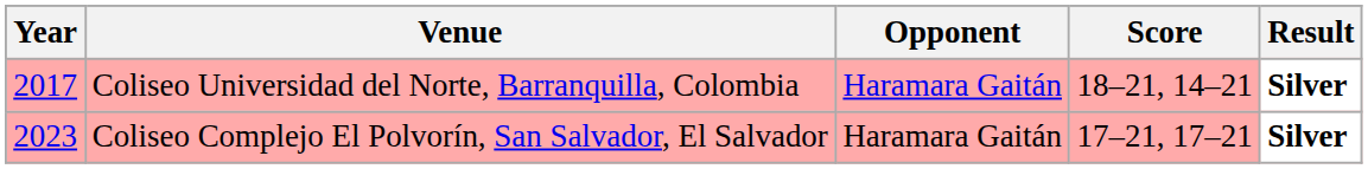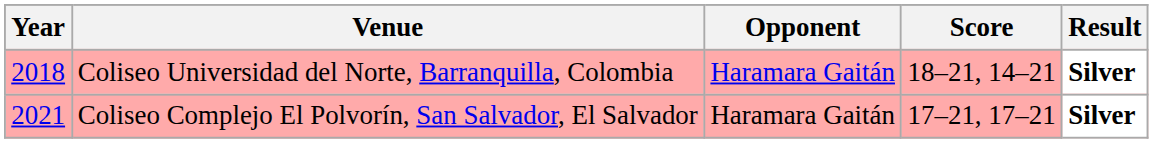 <table class="sortable wikitable" style="font-size: 90%;">
 <tr>
 <th>Year</th>
 <th>Venue</th>
 <th>Opponent</th>
 <th>Score</th>
 <th>Result</th>
 </tr>
 <tr style="background:#FFAAAA">
-<td align="center"><a href='#'>2017</a></td>
+<td align="center"><a href='#'>2018</a></td>
 <td align="left">Coliseo Universidad del Norte, <a href='#'>Barranquilla</a>, Colombia</td>
 <td align="left"> <a href='#'>Haramara Gaitán</a></td>
 <td align="left">18–21, 14–21</td>
 <td style="text-align:left; background:white"> <strong>Silver</strong></td>
 </tr>
 <tr style="background:#FFAAAA">
-<td align="center"><a href='#'>2023</a></td>
+<td align="center"><a href='#'>2021</a></td>
 <td align="left">Coliseo Complejo El Polvorín, <a href='#'>San Salvador</a>, El Salvador</td>
 <td align="left"> Haramara Gaitán</td>
 <td align="left">17–21, 17–21</td>
 <td style="text-align:left; background:white"> <strong>Silver</strong></td>
 </tr>
 </table>
